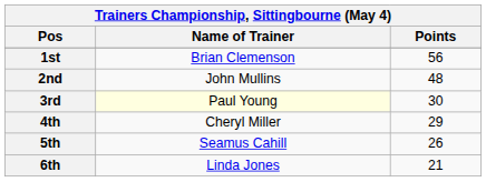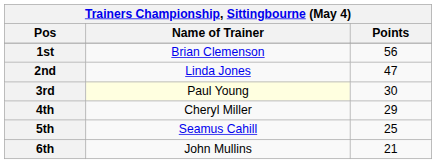 <table class="wikitable">
 <tr>
 <th colspan="3"><a href='#'>Trainers Championship</a>, <a href='#'>Sittingbourne</a> (May 4)</th>
 </tr>
 <tr>
 <th width=100>Pos</th>
 <th width=340>Name of Trainer</th>
 <th width=100>Points</th>
 </tr>
 <tr>
 </tr>
 <tr align=center>
 <th>1st</th>
 <td><a href='#'>Brian Clemenson</a></td>
 <td>56</td>
 </tr>
 <tr align=center>
 <th>2nd</th>
-<td>John Mullins</td>
-<td>48</td>
+<td><a href='#'>Linda Jones</a></td>
+<td>47</td>
 </tr>
 <tr align=center>
 <th>3rd</th>
 <td style="background: lightyellow;">Paul Young</td>
 <td>30</td>
 </tr>
 <tr align=center>
 <th>4th</th>
 <td>Cheryl Miller</td>
 <td>29</td>
 </tr>
 <tr align=center>
 <th>5th</th>
 <td><a href='#'>Seamus Cahill</a></td>
-<td>26</td>
+<td>25</td>
 </tr>
 <tr align=center>
 <th>6th</th>
-<td><a href='#'>Linda Jones</a></td>
+<td>John Mullins</td>
 <td>21</td>
 </tr>
 </table>
